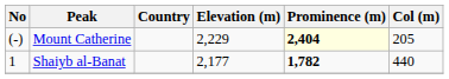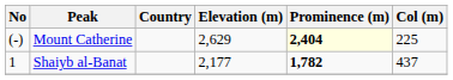 <table class="wikitable sortable">
 <tr>
 <th>No</th>
 <th>Peak</th>
 <th>Country</th>
 <th>Elevation (m)</th>
 <th>Prominence (m)</th>
 <th>Col (m)</th>
 </tr>
 <tr>
 <td>(-)</td>
 <td><a href='#'>Mount Catherine</a></td>
 <td></td>
-<td>2,229</td>
+<td>2,629</td>
 <td style="background: lightyellow;"><strong>2,404</strong></td>
-<td>205</td>
+<td>225</td>
 </tr>
 <tr>
 <td>1</td>
 <td><a href='#'>Shaiyb al-Banat</a></td>
 <td></td>
 <td>2,177</td>
 <td><strong>1,782</strong></td>
-<td>440</td>
+<td>437</td>
 </tr>
 <tr>
 </tr>
 </table>
